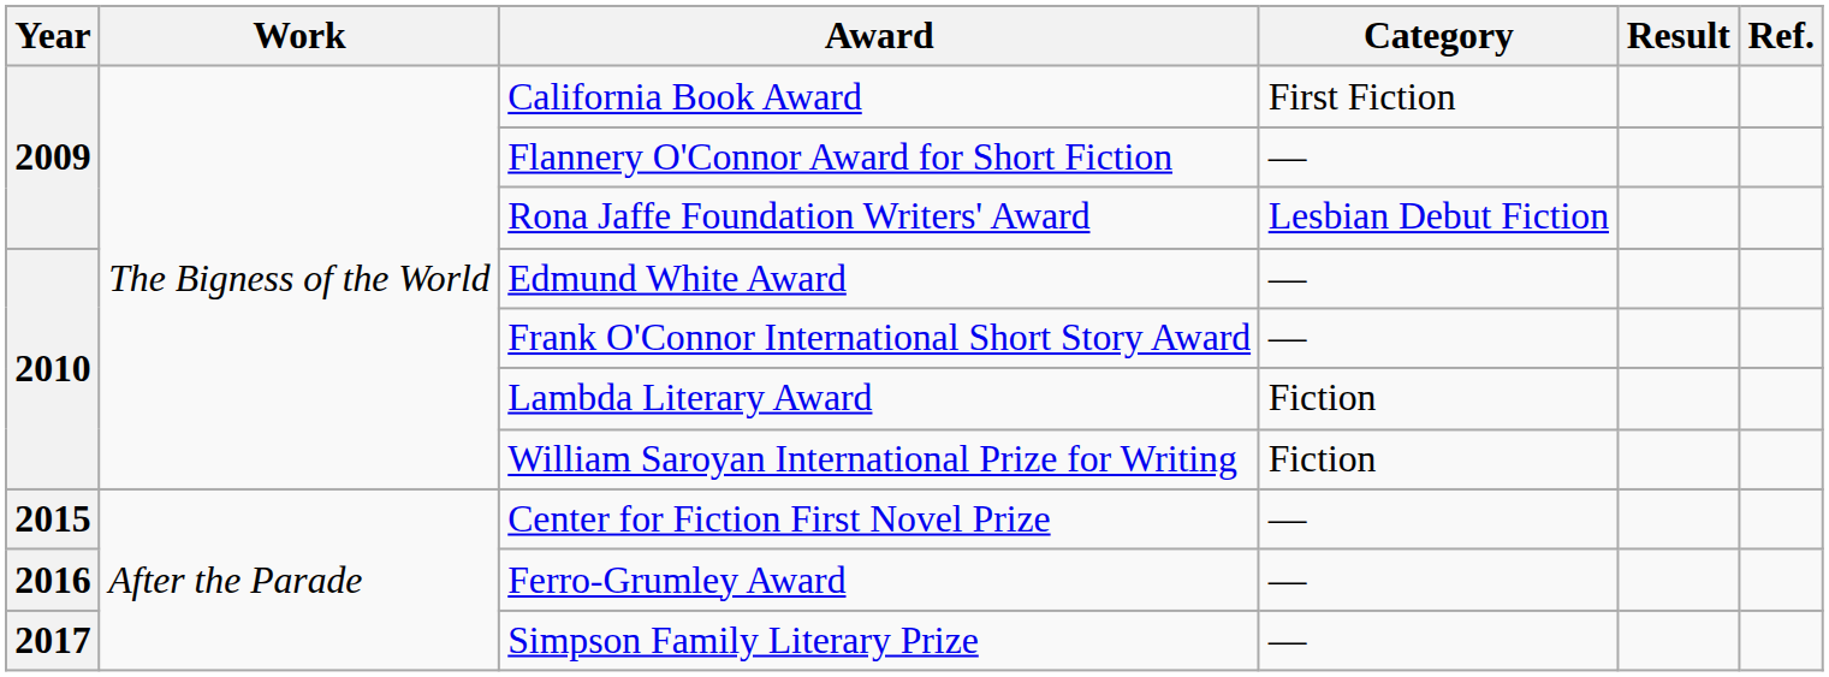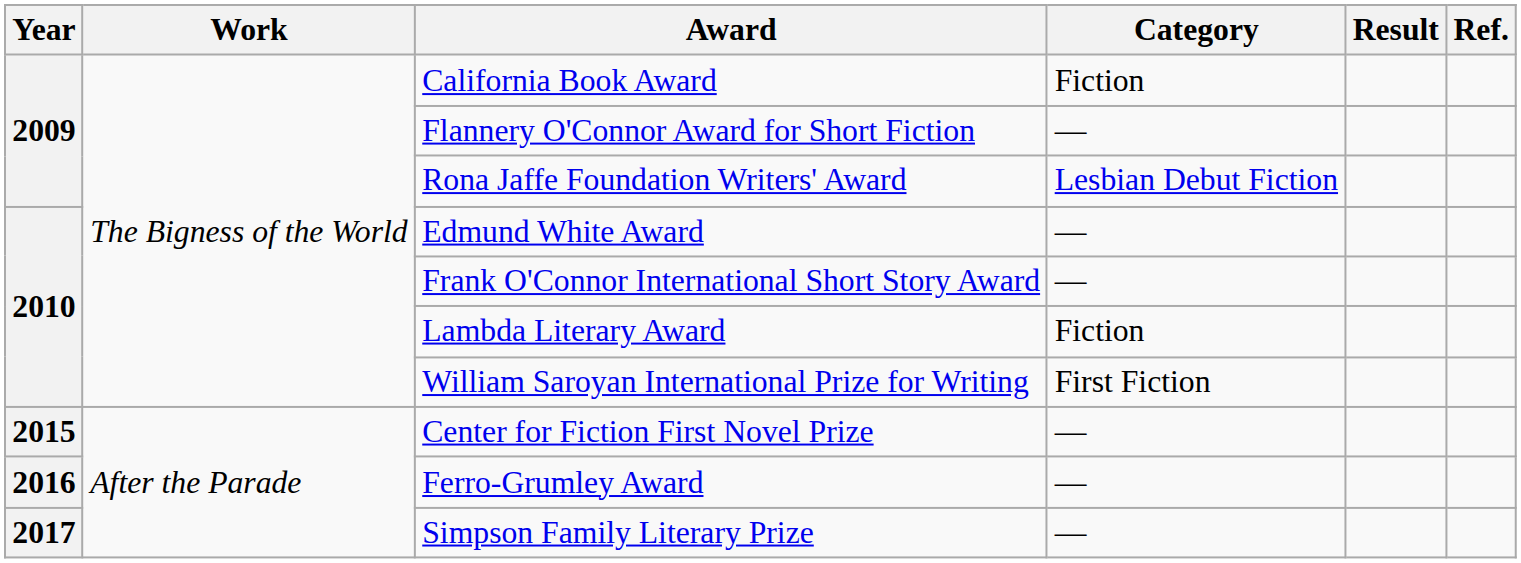 <table class="wikitable sortable">
 <tr>
 <th>Year</th>
 <th>Work</th>
 <th>Award</th>
 <th>Category</th>
 <th>Result</th>
 <th>Ref.</th>
 </tr>
 <tr>
 <th rowspan="3">2009</th>
 <td rowspan="7"><em>The Bigness of the World</em></td>
 <td><a href='#'>California Book Award</a></td>
-<td>First Fiction</td>
+<td>Fiction</td>
 <td></td>
 <td></td>
 </tr>
 <tr>
 <td><a href='#'>Flannery O'Connor Award for Short Fiction</a></td>
 <td>—</td>
 <td></td>
 <td></td>
 </tr>
 <tr>
 <td><a href='#'>Rona Jaffe Foundation Writers' Award</a></td>
 <td><a href='#'>Lesbian Debut Fiction</a></td>
 <td></td>
 <td></td>
 </tr>
 <tr>
 <th rowspan="4">2010</th>
 <td><a href='#'>Edmund White Award</a></td>
 <td>—</td>
 <td></td>
 <td></td>
 </tr>
 <tr>
 <td><a href='#'>Frank O'Connor International Short Story Award</a></td>
 <td>—</td>
 <td></td>
 <td></td>
 </tr>
 <tr>
 <td><a href='#'>Lambda Literary Award</a></td>
 <td>Fiction</td>
 <td></td>
 <td></td>
 </tr>
 <tr>
 <td><a href='#'>William Saroyan International Prize for Writing</a></td>
-<td>Fiction</td>
+<td>First Fiction</td>
 <td></td>
 <td></td>
 </tr>
 <tr>
 <th>2015</th>
 <td rowspan="3"><em>After the Parade</em></td>
 <td><a href='#'>Center for Fiction First Novel Prize</a></td>
 <td>—</td>
 <td></td>
 <td></td>
 </tr>
 <tr>
 <th>2016</th>
 <td><a href='#'>Ferro-Grumley Award</a></td>
 <td>—</td>
 <td></td>
 <td></td>
 </tr>
 <tr>
 <th>2017</th>
 <td><a href='#'>Simpson Family Literary Prize</a></td>
 <td>—</td>
 <td></td>
 <td></td>
 </tr>
 </table>
